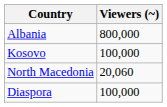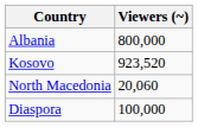 <table class="wikitable sortable">
 <tr>
 <th>Country</th>
 <th>Viewers (~)</th>
 </tr>
 <tr>
 <td><a href='#'>Albania</a></td>
 <td>800,000</td>
 </tr>
 <tr>
 <td><a href='#'>Kosovo</a></td>
-<td>100,000</td>
+<td>923,520</td>
 </tr>
 <tr>
 <td><a href='#'>North Macedonia</a></td>
 <td>20,060</td>
 </tr>
 <tr>
 <td><a href='#'>Diaspora</a></td>
 <td>100,000</td>
 </tr>
 </table>
